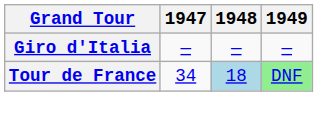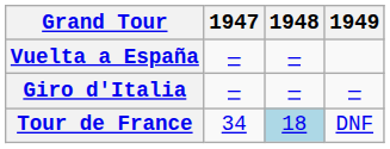 <table class="wikitable plainrowheaders">
 <tr>
 <th scope="col"><a href='#'>Grand Tour</a></th>
 <th scope="col">1947</th>
 <th scope="col">1948</th>
 <th scope="col">1949</th>
+</tr>
+<tr style="text-align:center;">
+<th scope="row"> <a href='#'>Vuelta a España</a></th>
+<td><a href='#'>—</a></td>
+<td><a href='#'>—</a></td>
+<td></td>
 </tr>
 <tr style="text-align:center;">
 <th scope="row"> <a href='#'>Giro d'Italia</a></th>
 <td><a href='#'>—</a></td>
 <td><a href='#'>—</a></td>
 <td><a href='#'>—</a></td>
 </tr>
 <tr style="text-align:center;">
 <th scope="row"> <a href='#'>Tour de France</a></th>
 <td><a href='#'>34</a></td>
 <td style="background: lightblue;"><a href='#'>18</a></td>
-<td style="background: lightgreen;"><a href='#'>DNF</a></td>
+<td><a href='#'>DNF</a></td>
 </tr>
 </table>
